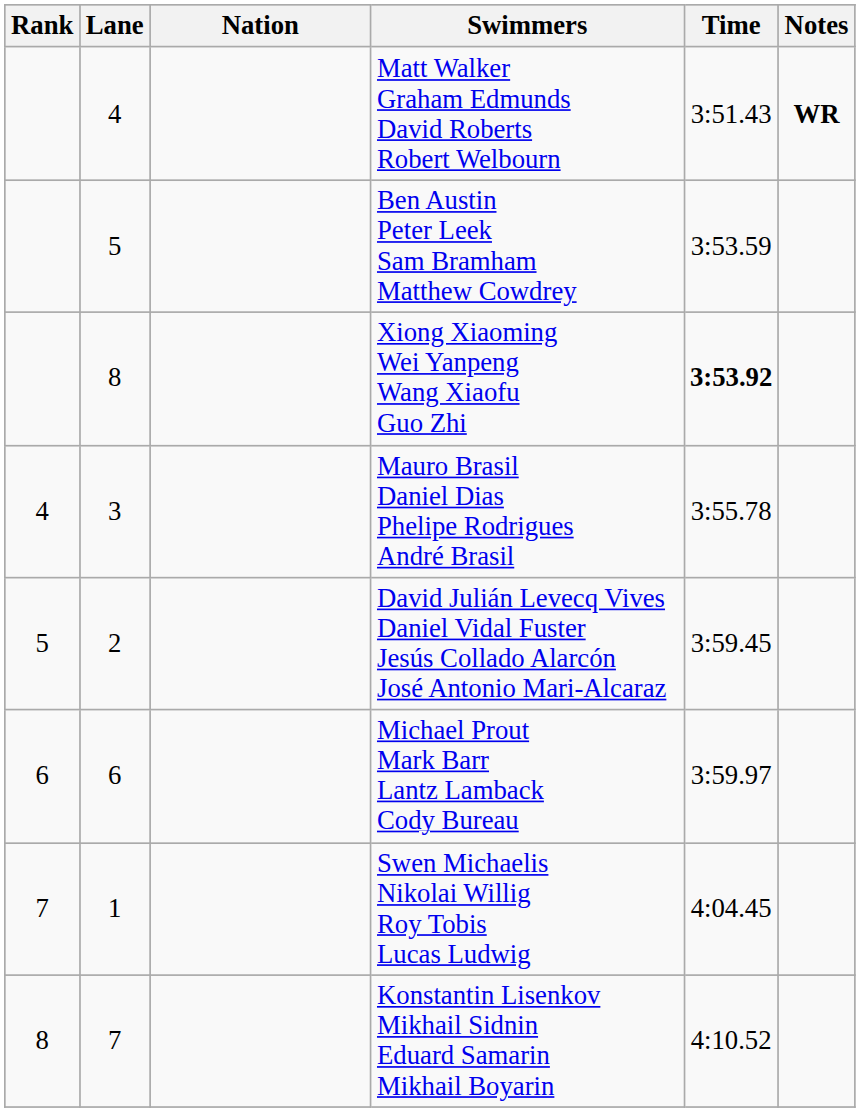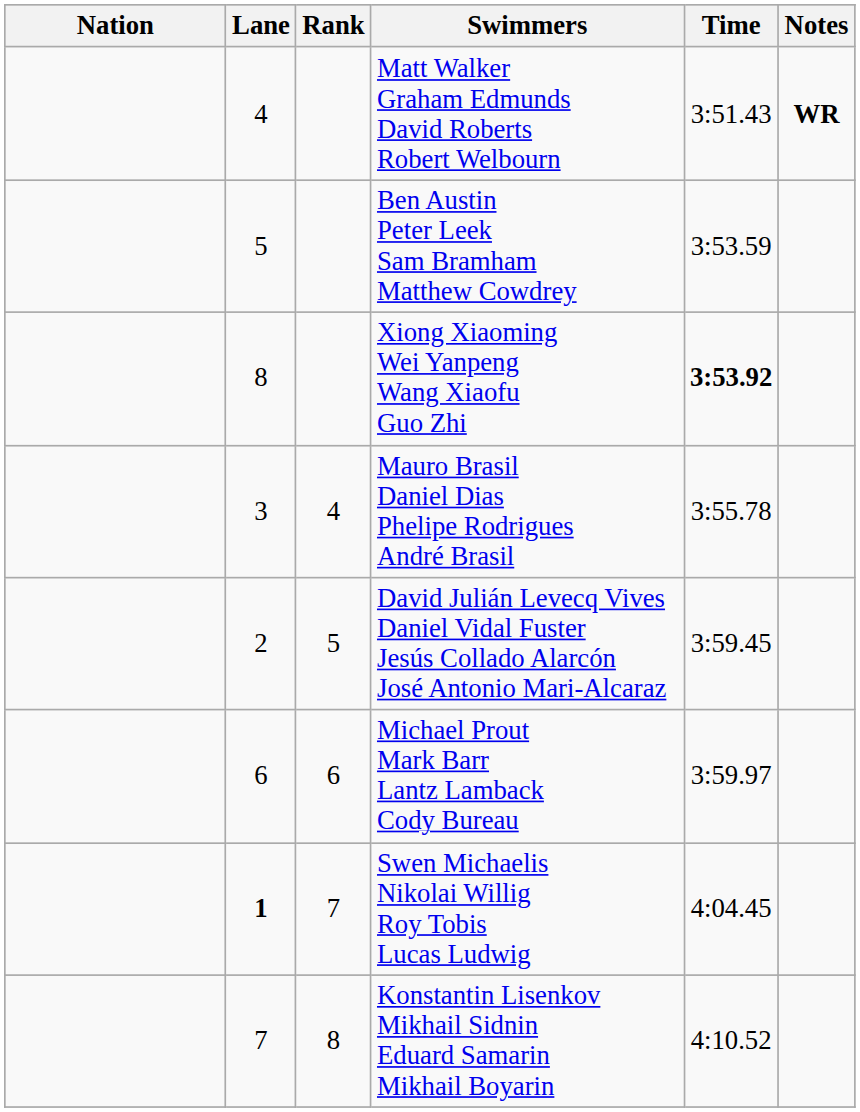 <table class="wikitable sortable" style="text-align:center">
 <tr>
+<th style="width:125px">Nation</th>
+<th>Lane</th>
 <th>Rank</th>
-<th>Lane</th>
-<th style="width:125px">Nation</th>
 <th Class="unsortable" style="width:180px">Swimmers</th>
 <th>Time</th>
 <th>Notes</th>
 </tr>
 <tr>
+<td style="text-align:left"></td>
+<td>4</td>
 <td></td>
-<td>4</td>
-<td style="text-align:left"></td>
 <td style="text-align:left"><a href='#'>Matt Walker</a><br> <a href='#'>Graham Edmunds</a><br> <a href='#'>David Roberts</a><br> <a href='#'>Robert Welbourn</a></td>
 <td>3:51.43</td>
 <td><strong>WR</strong></td>
 </tr>
 <tr>
+<td style="text-align:left"></td>
+<td>5</td>
 <td></td>
-<td>5</td>
-<td style="text-align:left"></td>
 <td style="text-align:left"><a href='#'>Ben Austin</a><br> <a href='#'>Peter Leek</a><br> <a href='#'>Sam Bramham</a><br> <a href='#'>Matthew Cowdrey</a></td>
 <td>3:53.59</td>
 <td></td>
 </tr>
 <tr>
+<td style="text-align:left"></td>
+<td>8</td>
 <td></td>
-<td>8</td>
-<td style="text-align:left"></td>
 <td style="text-align:left"><a href='#'>Xiong Xiaoming</a><br> <a href='#'>Wei Yanpeng</a><br> <a href='#'>Wang Xiaofu</a><br> <a href='#'>Guo Zhi</a></td>
 <td><strong>3:53.92</strong></td>
 <td></td>
 </tr>
 <tr>
+<td style="text-align:left"></td>
+<td>3</td>
 <td>4</td>
-<td>3</td>
-<td style="text-align:left"></td>
 <td style="text-align:left"><a href='#'>Mauro Brasil</a><br> <a href='#'>Daniel Dias</a><br> <a href='#'>Phelipe Rodrigues</a><br> <a href='#'>André Brasil</a></td>
 <td>3:55.78</td>
 <td></td>
 </tr>
 <tr>
+<td style="text-align:left"></td>
+<td>2</td>
 <td>5</td>
-<td>2</td>
-<td style="text-align:left"></td>
 <td style="text-align:left"><a href='#'>David Julián Levecq Vives</a><br> <a href='#'>Daniel Vidal Fuster</a><br> <a href='#'>Jesús Collado Alarcón</a><br> <a href='#'>José Antonio Mari-Alcaraz</a></td>
 <td>3:59.45</td>
 <td></td>
 </tr>
 <tr>
+<td style="text-align:left"></td>
 <td>6</td>
 <td>6</td>
-<td style="text-align:left"></td>
 <td style="text-align:left"><a href='#'>Michael Prout</a><br> <a href='#'>Mark Barr</a><br> <a href='#'>Lantz Lamback</a><br> <a href='#'>Cody Bureau</a></td>
 <td>3:59.97</td>
 <td></td>
 </tr>
 <tr>
+<td style="text-align:left"></td>
+<td><strong>1</strong></td>
 <td>7</td>
-<td>1</td>
-<td style="text-align:left"></td>
 <td style="text-align:left"><a href='#'>Swen Michaelis</a><br> <a href='#'>Nikolai Willig</a><br> <a href='#'>Roy Tobis</a><br> <a href='#'>Lucas Ludwig</a></td>
 <td>4:04.45</td>
 <td></td>
 </tr>
 <tr>
+<td style="text-align:left"></td>
+<td>7</td>
 <td>8</td>
-<td>7</td>
-<td style="text-align:left"></td>
 <td style="text-align:left"><a href='#'>Konstantin Lisenkov</a><br> <a href='#'>Mikhail Sidnin</a><br> <a href='#'>Eduard Samarin</a><br> <a href='#'>Mikhail Boyarin</a></td>
 <td>4:10.52</td>
 <td></td>
 </tr>
 </table>
